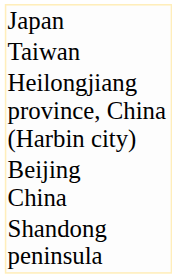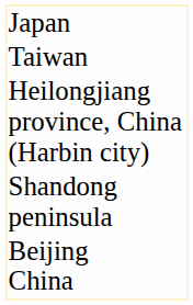 <table border="0" cellspacing="0" cellpadding="1" align="right" style="margin-left: 1em;  border:1px #ffeebb solid; background:#fdfdfd; ">
 <tr>
 <td>Japan</td>
 <td></td>
 </tr>
 <tr>
 <td>Taiwan</td>
 <td></td>
 </tr>
 <tr>
 <td>Heilongjiang<br>province, China<br>(Harbin city)</td>
 <td></td>
 </tr>
 <tr>
+<td>Shandong<br>peninsula</td>
+<td></td>
+</tr>
+<tr>
 <td>Beijing<br>China</td>
 <td></td>
 </tr>
-<tr>
-<td>Shandong<br>peninsula</td>
-<td></td>
-</tr>
 </table>
